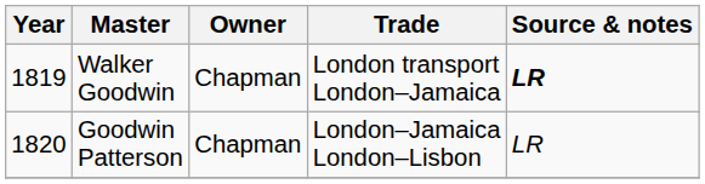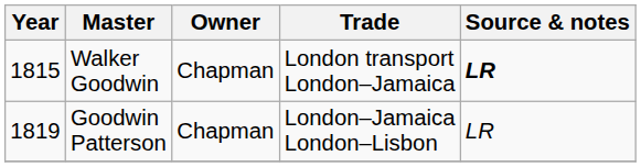 <table class=" wikitable">
 <tr>
 <th>Year</th>
 <th>Master</th>
 <th>Owner</th>
 <th>Trade</th>
 <th>Source & notes</th>
 </tr>
 <tr>
-<td>1819</td>
+<td>1815</td>
 <td>Walker<br>Goodwin</td>
 <td>Chapman</td>
 <td>London transport<br>London–Jamaica</td>
 <td><strong><em>LR</em></strong></td>
 </tr>
 <tr>
-<td>1820</td>
+<td>1819</td>
 <td>Goodwin<br>Patterson</td>
 <td>Chapman</td>
 <td>London–Jamaica<br>London–Lisbon</td>
 <td><em>LR</em></td>
 </tr>
 <tr>
 </tr>
 </table>
